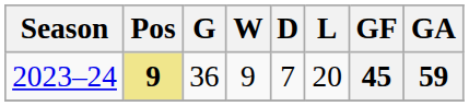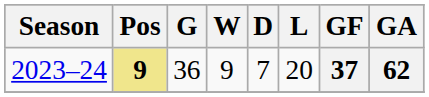 <table class="wikitable sortable" style="text-align: center;">
 <tr>
 <th>Season</th>
 <th>Pos</th>
 <th>G</th>
 <th>W</th>
 <th>D</th>
 <th>L</th>
 <th>GF</th>
 <th>GA</th>
 </tr>
 <tr>
 <td><a href='#'>2023–24</a></td>
 <td style="background: khaki;"><strong>9</strong></td>
 <td>36</td>
 <td>9</td>
 <td>7</td>
 <td>20</td>
-<th>45</th>
-<th>59</th>
+<th>37</th>
+<th>62</th>
 </tr>
 <tr>
 </tr>
 </table>
